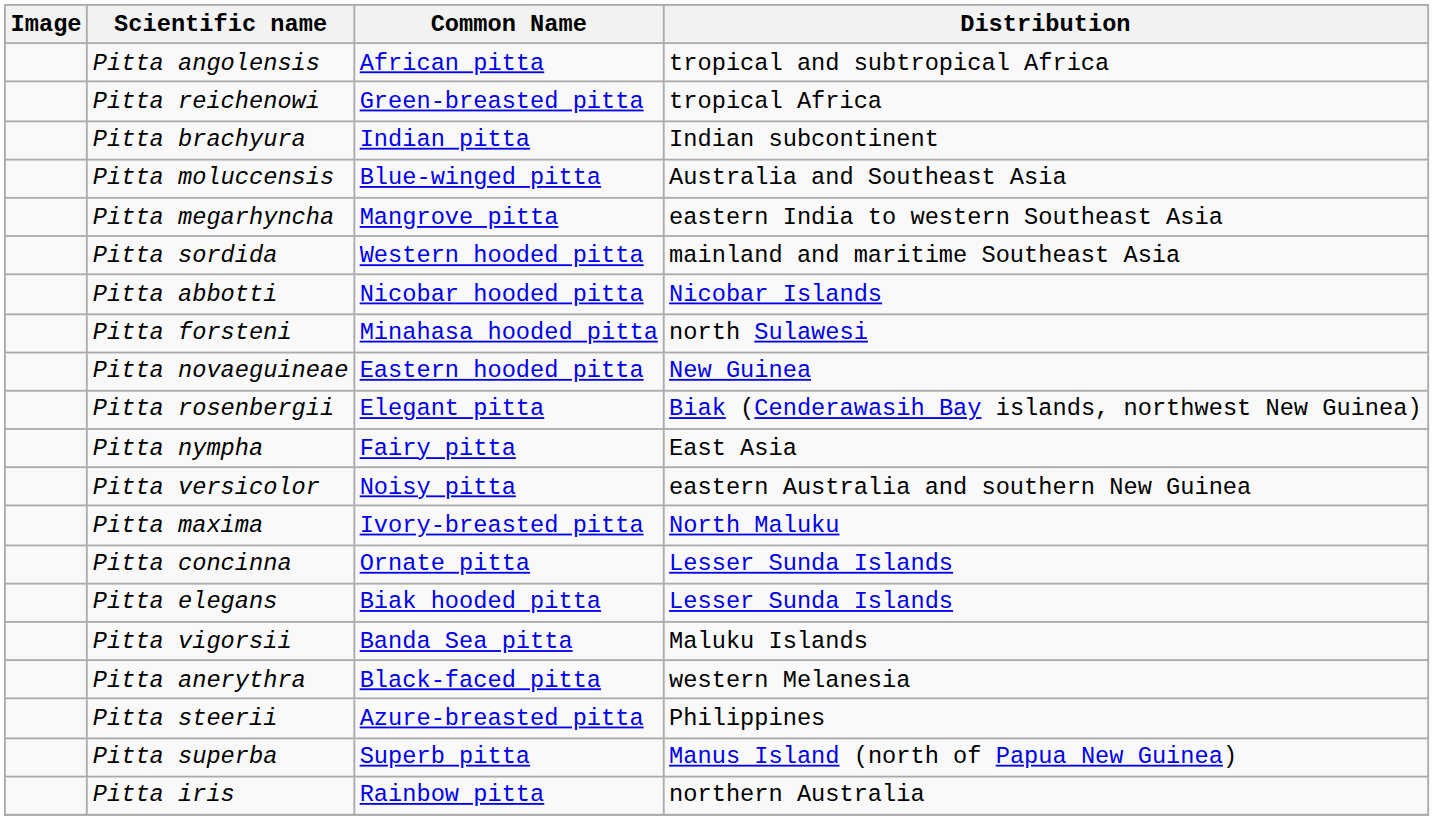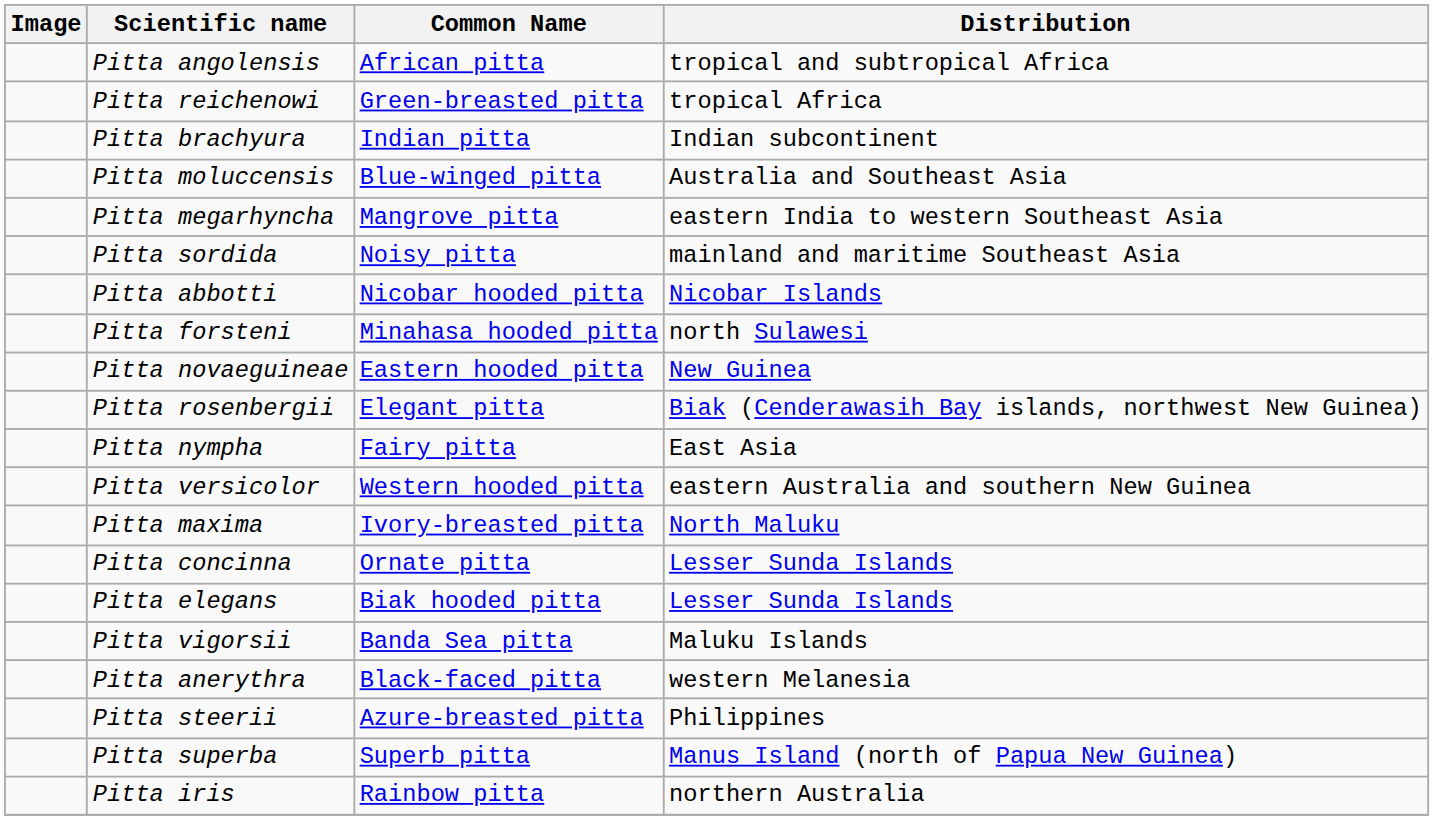 <table class="wikitable">
 <tr>
 <th>Image</th>
 <th>Scientific name</th>
 <th>Common Name</th>
 <th>Distribution</th>
 </tr>
 <tr>
 <td></td>
 <td><em>Pitta angolensis</em></td>
 <td><a href='#'>African pitta</a></td>
 <td>tropical and subtropical Africa</td>
 </tr>
 <tr>
 <td></td>
 <td><em>Pitta reichenowi</em></td>
 <td><a href='#'>Green-breasted pitta</a></td>
 <td>tropical Africa</td>
 </tr>
 <tr>
 <td></td>
 <td><em>Pitta brachyura</em></td>
 <td><a href='#'>Indian pitta</a></td>
 <td>Indian subcontinent</td>
 </tr>
 <tr>
 <td></td>
 <td><em>Pitta moluccensis</em></td>
 <td><a href='#'>Blue-winged pitta</a></td>
 <td>Australia and Southeast Asia</td>
 </tr>
 <tr>
 <td></td>
 <td><em>Pitta megarhyncha</em></td>
 <td><a href='#'>Mangrove pitta</a></td>
 <td>eastern India to western Southeast Asia</td>
 </tr>
 <tr>
 <td></td>
 <td><em>Pitta sordida</em></td>
-<td><a href='#'>Western hooded pitta</a></td>
+<td><a href='#'>Noisy pitta</a></td>
 <td>mainland and maritime Southeast Asia</td>
 </tr>
 <tr>
 <td></td>
 <td><em>Pitta abbotti</em></td>
 <td><a href='#'>Nicobar hooded pitta</a></td>
 <td><a href='#'>Nicobar Islands</a></td>
 </tr>
 <tr>
 <td></td>
 <td><em>Pitta forsteni</em></td>
 <td><a href='#'>Minahasa hooded pitta</a></td>
 <td>north <a href='#'>Sulawesi</a></td>
 </tr>
 <tr>
 <td></td>
 <td><em>Pitta novaeguineae</em></td>
 <td><a href='#'>Eastern hooded pitta</a></td>
 <td><a href='#'>New Guinea</a></td>
 </tr>
 <tr>
 <td></td>
 <td><em>Pitta rosenbergii</em></td>
 <td><a href='#'>Elegant pitta</a></td>
 <td><a href='#'>Biak</a> (<a href='#'>Cenderawasih Bay</a> islands, northwest New Guinea)</td>
 </tr>
 <tr>
 <td></td>
 <td><em>Pitta nympha</em></td>
 <td><a href='#'>Fairy pitta</a></td>
 <td>East Asia</td>
 </tr>
 <tr>
 <td></td>
 <td><em>Pitta versicolor</em></td>
-<td><a href='#'>Noisy pitta</a></td>
+<td><a href='#'>Western hooded pitta</a></td>
 <td>eastern Australia and southern New Guinea</td>
 </tr>
 <tr>
 <td></td>
 <td><em>Pitta maxima</em></td>
 <td><a href='#'>Ivory-breasted pitta</a></td>
 <td><a href='#'>North Maluku</a></td>
 </tr>
 <tr>
 <td></td>
 <td><em>Pitta concinna</em></td>
 <td><a href='#'>Ornate pitta</a></td>
 <td><a href='#'>Lesser Sunda Islands</a></td>
 </tr>
 <tr>
 <td></td>
 <td><em>Pitta elegans</em></td>
 <td><a href='#'>Biak hooded pitta</a></td>
 <td><a href='#'>Lesser Sunda Islands</a></td>
 </tr>
 <tr>
 <td></td>
 <td><em>Pitta vigorsii</em></td>
 <td><a href='#'>Banda Sea pitta</a></td>
 <td>Maluku Islands</td>
 </tr>
 <tr>
 <td></td>
 <td><em>Pitta anerythra</em></td>
 <td><a href='#'>Black-faced pitta</a></td>
 <td>western Melanesia</td>
 </tr>
 <tr>
 <td></td>
 <td><em>Pitta steerii</em></td>
 <td><a href='#'>Azure-breasted pitta</a></td>
 <td>Philippines</td>
 </tr>
 <tr>
 <td></td>
 <td><em>Pitta superba</em></td>
 <td><a href='#'>Superb pitta</a></td>
 <td><a href='#'>Manus Island</a> (north of <a href='#'>Papua New Guinea</a>)</td>
 </tr>
 <tr>
 <td></td>
 <td><em>Pitta iris</em></td>
 <td><a href='#'>Rainbow pitta</a></td>
 <td>northern Australia</td>
 </tr>
 <tr>
 </tr>
 </table>
